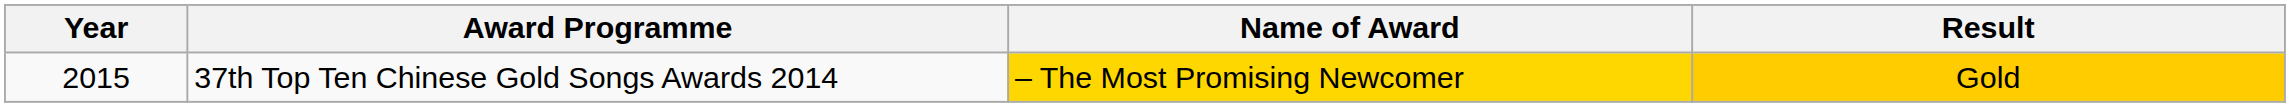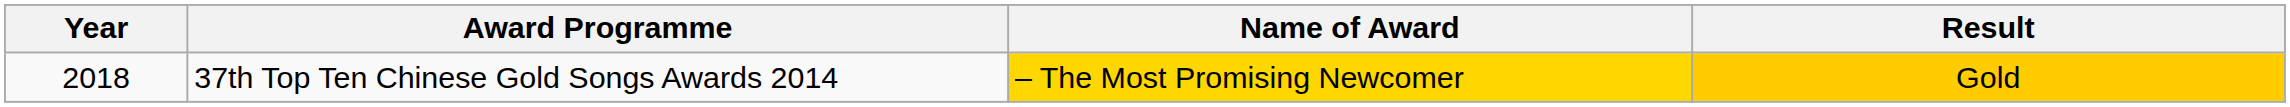 <table class="wikitable" style="width:95%;">
 <tr>
 <th style="width:8%">Year</th>
 <th style="width:36%">Award Programme</th>
 <th style="width:30%">Name of Award</th>
 <th style="width:60%">Result</th>
 </tr>
 <tr>
-<td align="center">2015</td>
+<td align="center">2018</td>
 <td>37th Top Ten Chinese Gold Songs Awards 2014</td>
 <td style="background: gold;">– The Most Promising Newcomer</td>
 <td style="background:#FFCC00;text-align:center;">Gold</td>
 </tr>
 </table>
